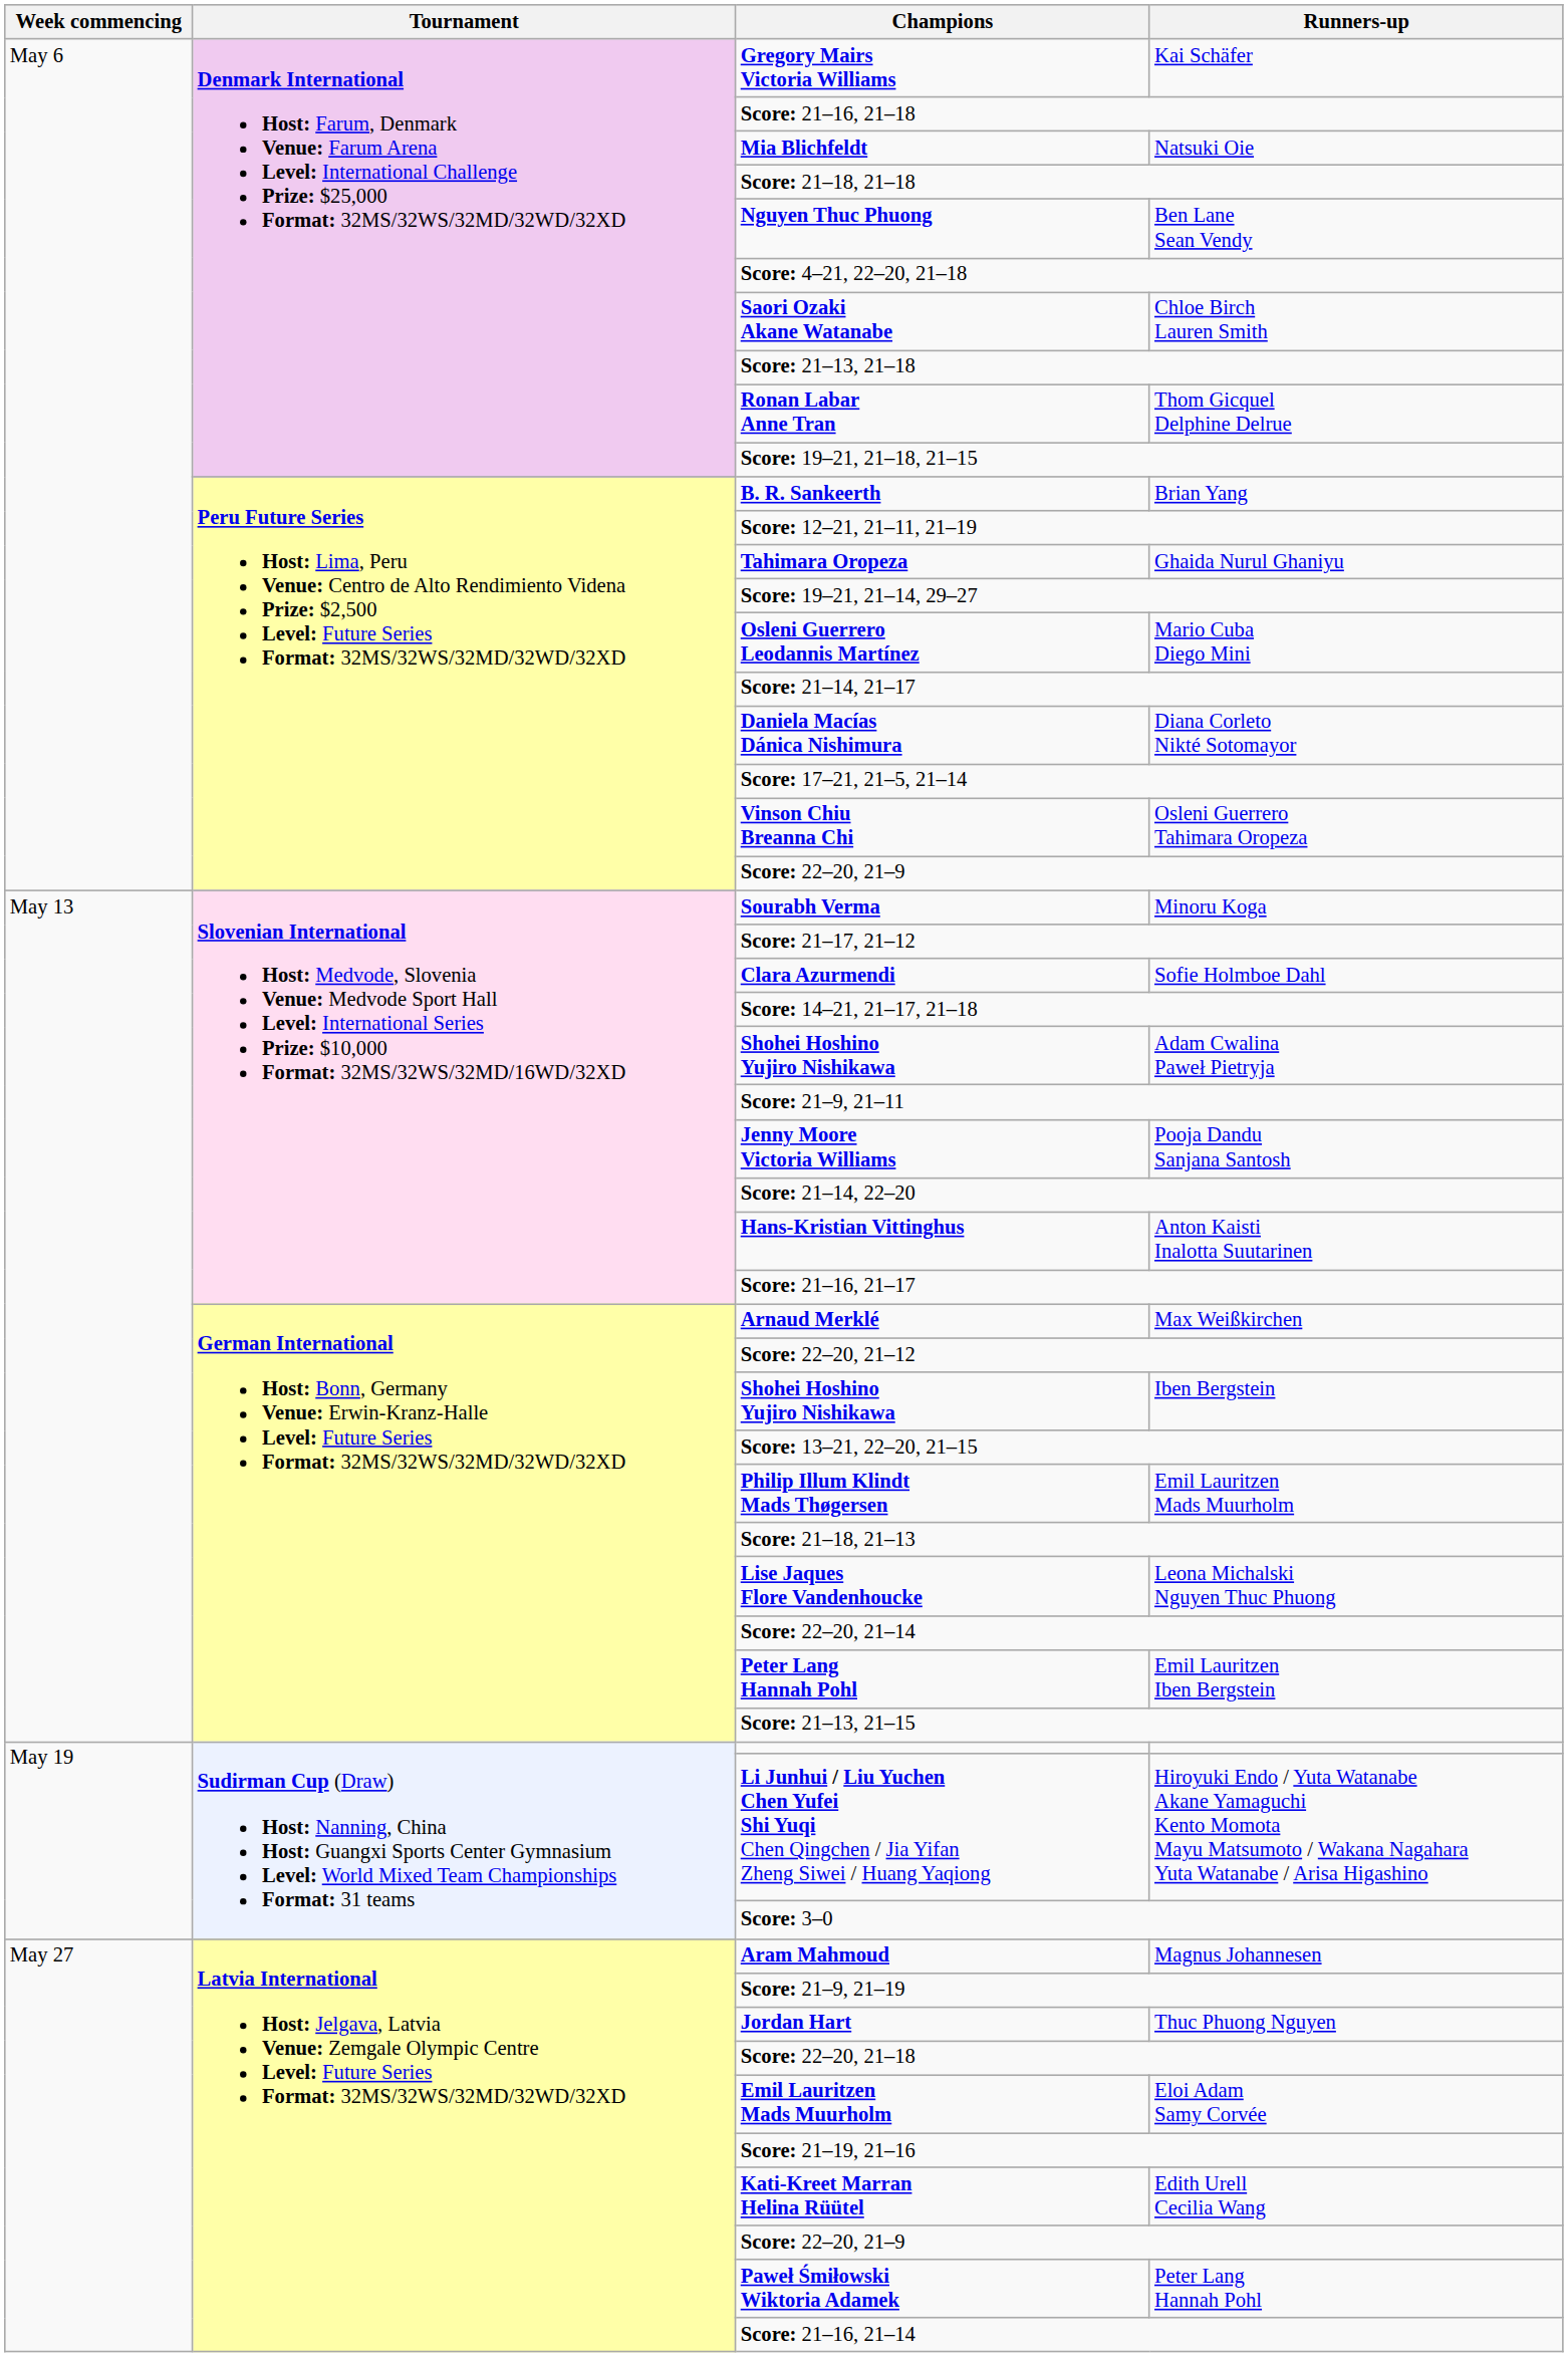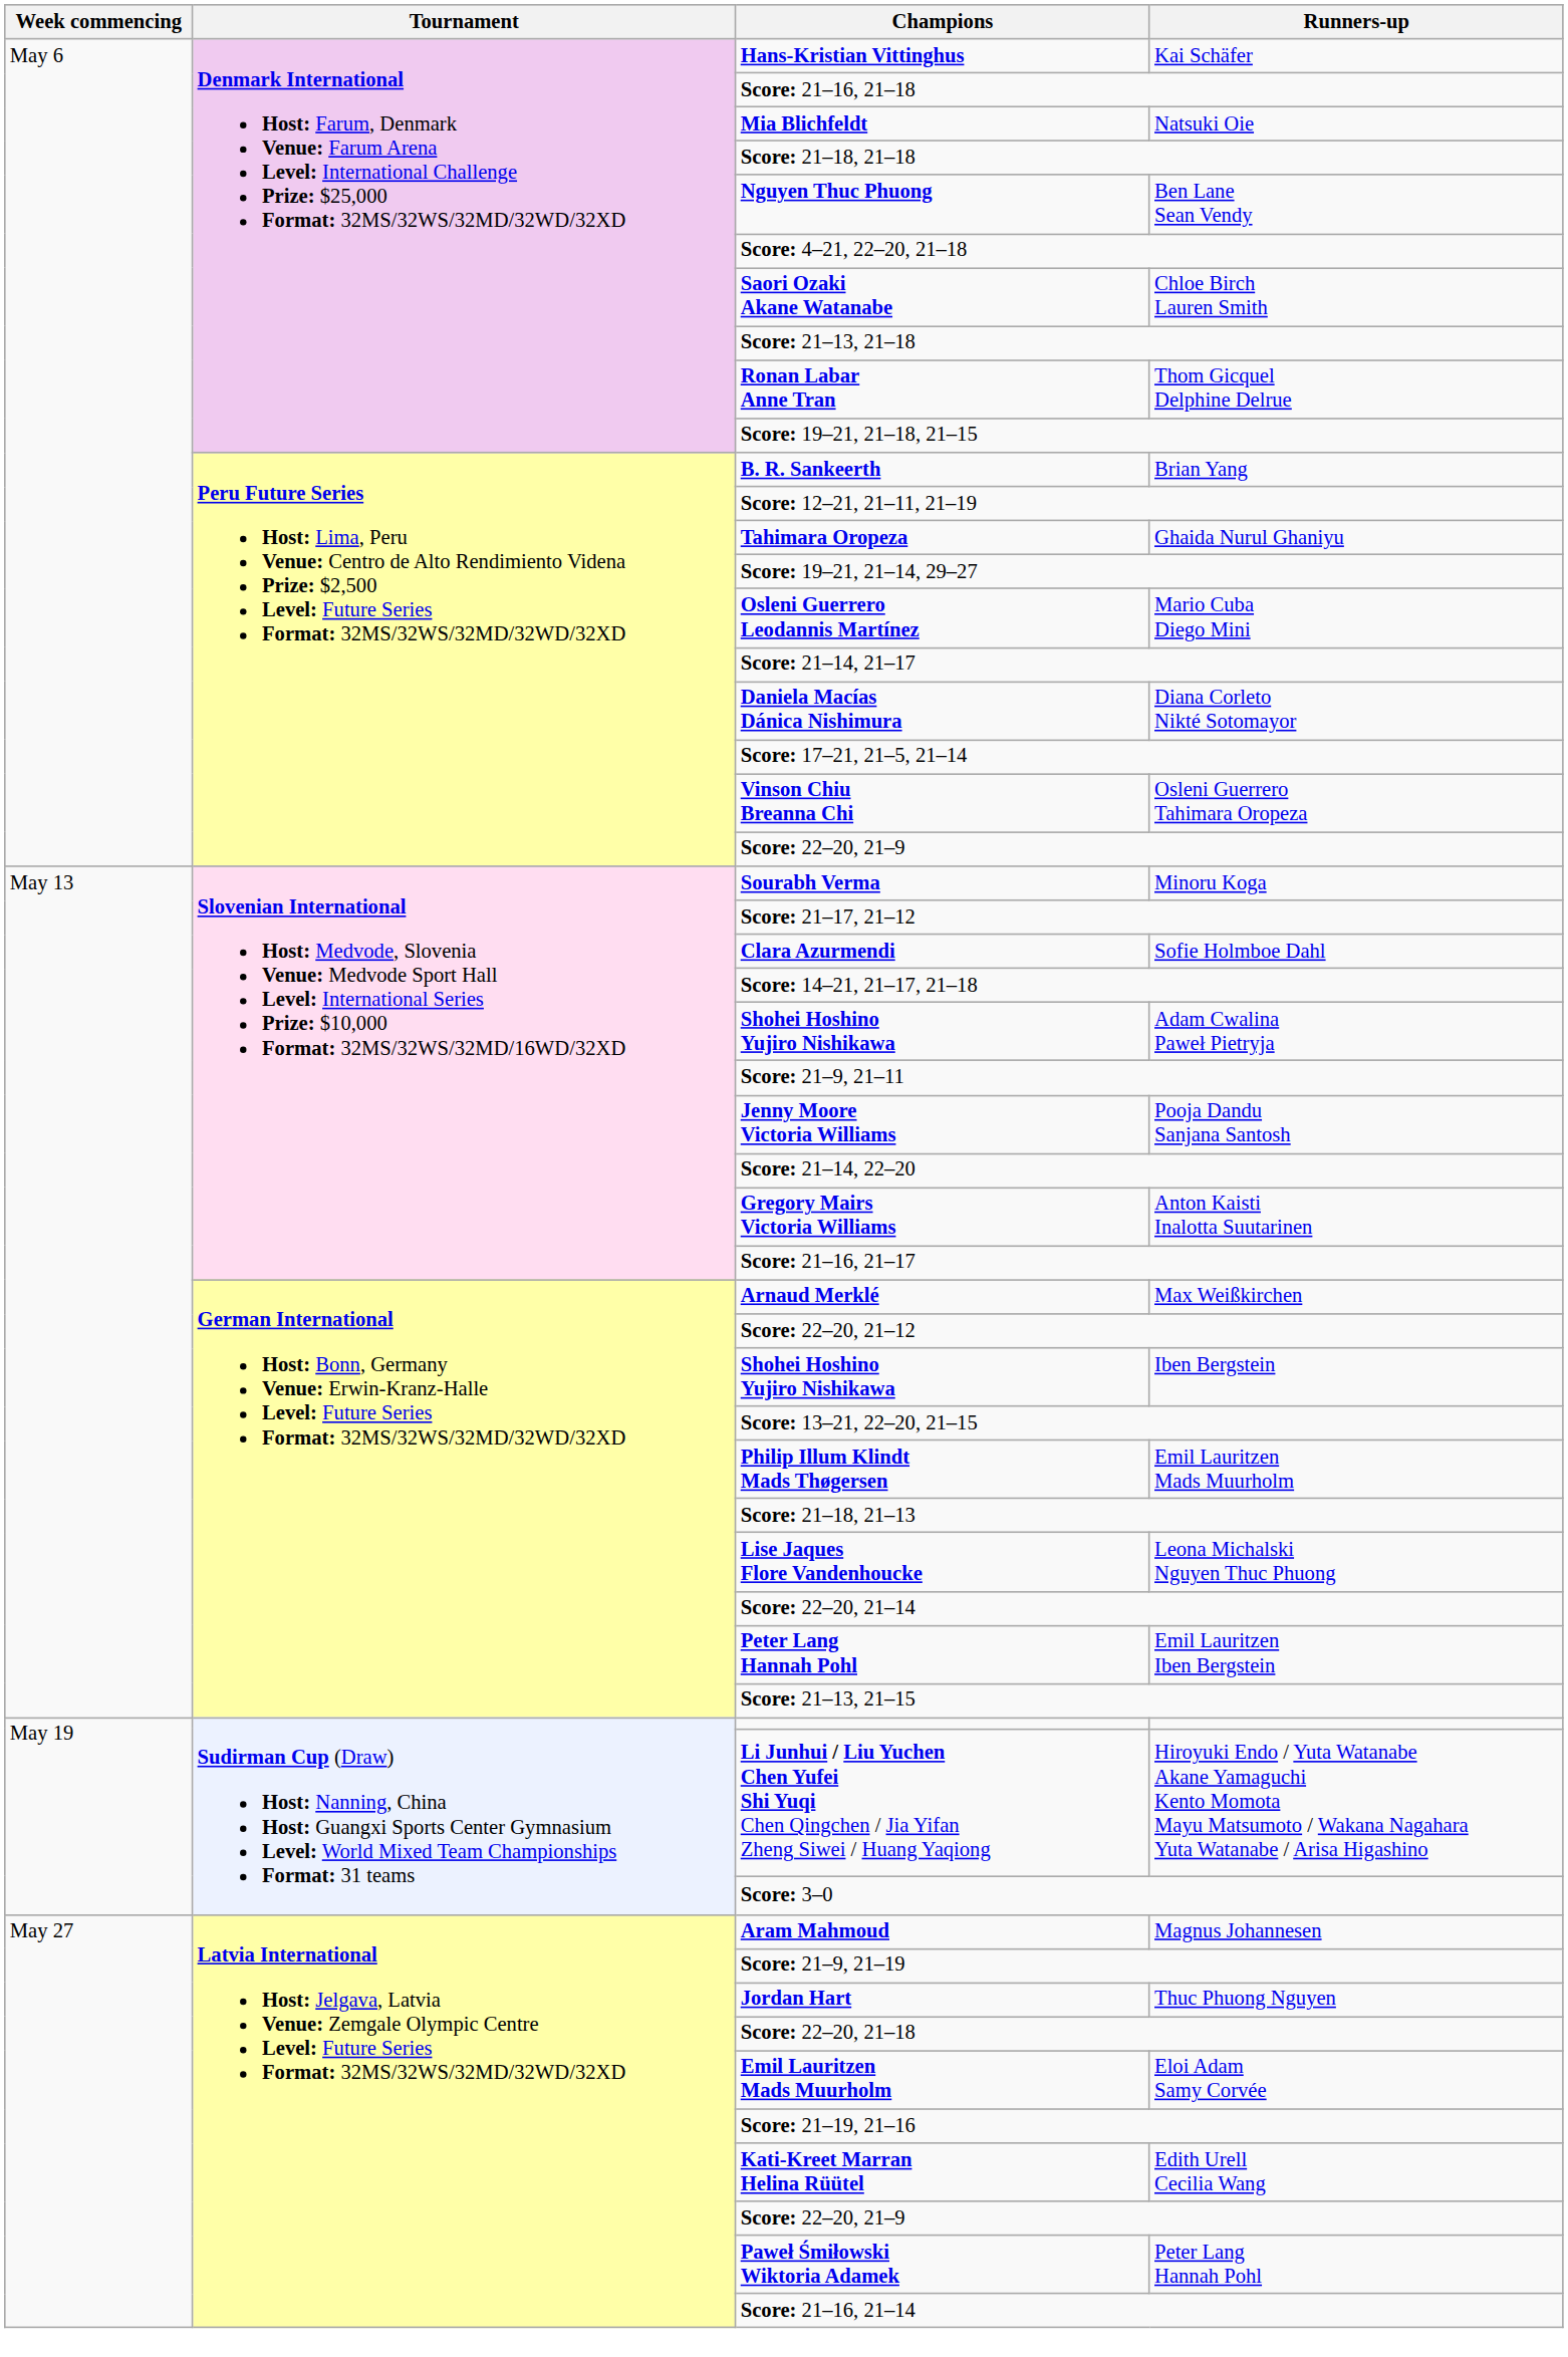 <table class=wikitable style=font-size:80%>
 <tr>
 <th width=110>Week commencing</th>
 <th width=330>Tournament</th>
 <th width=250>Champions</th>
 <th width=250>Runners-up</th>
 </tr>
 <tr valign=top>
 <td rowspan=20>May 6</td>
 <td style="background:#F0CAF0;" rowspan="10"><br><strong><a href='#'>Denmark International</a></strong><ul><li><strong>Host:</strong> <a href='#'>Farum</a>, Denmark</li><li><strong>Venue:</strong> <a href='#'>Farum Arena</a></li><li><strong>Level:</strong> <a href='#'>International Challenge</a></li><li><strong>Prize:</strong> $25,000</li><li><strong>Format:</strong> 32MS/32WS/32MD/32WD/32XD</li></ul></td>
-<td><strong> <a href='#'>Gregory Mairs</a><br> <a href='#'>Victoria Williams</a></strong></td>
+<td><strong> <a href='#'>Hans-Kristian Vittinghus</a></strong></td>
 <td> <a href='#'>Kai Schäfer</a></td>
 </tr>
 <tr>
 <td colspan=2><strong>Score:</strong> 21–16, 21–18</td>
 </tr>
 <tr valign=top>
 <td><strong> <a href='#'>Mia Blichfeldt</a></strong></td>
 <td> <a href='#'>Natsuki Oie</a></td>
 </tr>
 <tr>
 <td colspan=2><strong>Score:</strong> 21–18, 21–18</td>
 </tr>
 <tr valign=top>
 <td><strong> <a href='#'>Nguyen Thuc Phuong</a></strong></td>
 <td> <a href='#'>Ben Lane</a><br> <a href='#'>Sean Vendy</a></td>
 </tr>
 <tr>
 <td colspan=2><strong>Score:</strong> 4–21, 22–20, 21–18</td>
 </tr>
 <tr valign=top>
 <td><strong> <a href='#'>Saori Ozaki</a><br> <a href='#'>Akane Watanabe</a></strong></td>
 <td> <a href='#'>Chloe Birch</a><br> <a href='#'>Lauren Smith</a></td>
 </tr>
 <tr>
 <td colspan=2><strong>Score:</strong> 21–13, 21–18</td>
 </tr>
 <tr valign=top>
 <td><strong> <a href='#'>Ronan Labar</a><br> <a href='#'>Anne Tran</a></strong></td>
 <td> <a href='#'>Thom Gicquel</a><br> <a href='#'>Delphine Delrue</a></td>
 </tr>
 <tr>
 <td colspan=2><strong>Score:</strong> 19–21, 21–18, 21–15</td>
 </tr>
 <tr valign=top>
 <td style="background:#FFFFA8;" rowspan="10"><br><strong><a href='#'>Peru Future Series</a></strong><ul><li><strong>Host:</strong> <a href='#'>Lima</a>, Peru</li><li><strong>Venue:</strong> Centro de Alto Rendimiento Videna</li><li><strong>Prize:</strong> $2,500</li><li><strong>Level:</strong> <a href='#'>Future Series</a></li><li><strong>Format:</strong> 32MS/32WS/32MD/32WD/32XD</li></ul></td>
 <td><strong> <a href='#'>B. R. Sankeerth</a></strong></td>
 <td> <a href='#'>Brian Yang</a></td>
 </tr>
 <tr>
 <td colspan=2><strong>Score:</strong> 12–21, 21–11, 21–19</td>
 </tr>
 <tr valign=top>
 <td><strong> <a href='#'>Tahimara Oropeza</a></strong></td>
 <td> <a href='#'>Ghaida Nurul Ghaniyu</a></td>
 </tr>
 <tr>
 <td colspan=2><strong>Score:</strong> 19–21, 21–14, 29–27</td>
 </tr>
 <tr valign=top>
 <td><strong> <a href='#'>Osleni Guerrero</a><br> <a href='#'>Leodannis Martínez</a></strong></td>
 <td> <a href='#'>Mario Cuba</a><br> <a href='#'>Diego Mini</a></td>
 </tr>
 <tr>
 <td colspan=2><strong>Score:</strong> 21–14, 21–17</td>
 </tr>
 <tr valign=top>
 <td><strong> <a href='#'>Daniela Macías</a><br> <a href='#'>Dánica Nishimura</a></strong></td>
 <td> <a href='#'>Diana Corleto</a><br> <a href='#'>Nikté Sotomayor</a></td>
 </tr>
 <tr>
 <td colspan=2><strong>Score:</strong> 17–21, 21–5, 21–14</td>
 </tr>
 <tr valign=top>
 <td><strong> <a href='#'>Vinson Chiu</a><br> <a href='#'>Breanna Chi</a></strong></td>
 <td> <a href='#'>Osleni Guerrero</a><br> <a href='#'>Tahimara Oropeza</a></td>
 </tr>
 <tr>
 <td colspan=2><strong>Score:</strong> 22–20, 21–9</td>
 </tr>
 <tr valign=top>
 <td rowspan=20>May 13</td>
 <td style="background:#FFDDF1;" rowspan="10"><br><strong><a href='#'>Slovenian International</a></strong><ul><li><strong>Host:</strong> <a href='#'>Medvode</a>, Slovenia</li><li><strong>Venue:</strong> Medvode Sport Hall</li><li><strong>Level:</strong> <a href='#'>International Series</a></li><li><strong>Prize:</strong> $10,000</li><li><strong>Format:</strong> 32MS/32WS/32MD/16WD/32XD</li></ul></td>
 <td><strong> <a href='#'>Sourabh Verma</a></strong></td>
 <td> <a href='#'>Minoru Koga</a></td>
 </tr>
 <tr>
 <td colspan=2><strong>Score:</strong> 21–17, 21–12</td>
 </tr>
 <tr valign=top>
 <td><strong> <a href='#'>Clara Azurmendi</a></strong></td>
 <td> <a href='#'>Sofie Holmboe Dahl</a></td>
 </tr>
 <tr>
 <td colspan=2><strong>Score:</strong> 14–21, 21–17, 21–18</td>
 </tr>
 <tr valign=top>
 <td><strong> <a href='#'>Shohei Hoshino</a><br> <a href='#'>Yujiro Nishikawa</a></strong></td>
 <td> <a href='#'>Adam Cwalina</a><br> <a href='#'>Paweł Pietryja</a></td>
 </tr>
 <tr>
 <td colspan=2><strong>Score:</strong> 21–9, 21–11</td>
 </tr>
 <tr valign=top>
 <td><strong> <a href='#'>Jenny Moore</a><br> <a href='#'>Victoria Williams</a></strong></td>
 <td> <a href='#'>Pooja Dandu</a><br> <a href='#'>Sanjana Santosh</a></td>
 </tr>
 <tr>
 <td colspan=2><strong>Score:</strong> 21–14, 22–20</td>
 </tr>
 <tr valign=top>
-<td><strong> <a href='#'>Hans-Kristian Vittinghus</a></strong></td>
+<td><strong> <a href='#'>Gregory Mairs</a><br> <a href='#'>Victoria Williams</a></strong></td>
 <td> <a href='#'>Anton Kaisti</a><br> <a href='#'>Inalotta Suutarinen</a></td>
 </tr>
 <tr>
 <td colspan=2><strong>Score:</strong> 21–16, 21–17</td>
 </tr>
 <tr valign=top>
 <td style="background:#FFFFA8;" rowspan="10"><br><strong><a href='#'>German International</a></strong><ul><li><strong>Host:</strong> <a href='#'>Bonn</a>, Germany</li><li><strong>Venue:</strong> Erwin-Kranz-Halle</li><li><strong>Level:</strong> <a href='#'>Future Series</a></li><li><strong>Format:</strong> 32MS/32WS/32MD/32WD/32XD</li></ul></td>
 <td><strong> <a href='#'>Arnaud Merklé</a></strong></td>
 <td> <a href='#'>Max Weißkirchen</a></td>
 </tr>
 <tr>
 <td colspan=2><strong>Score:</strong> 22–20, 21–12</td>
 </tr>
 <tr valign=top>
 <td><strong> <a href='#'>Shohei Hoshino</a><br> <a href='#'>Yujiro Nishikawa</a></strong></td>
 <td> <a href='#'>Iben Bergstein</a></td>
 </tr>
 <tr>
 <td colspan=2><strong>Score:</strong> 13–21, 22–20, 21–15</td>
 </tr>
 <tr valign=top>
 <td><strong> <a href='#'>Philip Illum Klindt</a><br> <a href='#'>Mads Thøgersen</a></strong></td>
 <td> <a href='#'>Emil Lauritzen</a><br> <a href='#'>Mads Muurholm</a></td>
 </tr>
 <tr>
 <td colspan=2><strong>Score:</strong> 21–18, 21–13</td>
 </tr>
 <tr valign=top>
 <td><strong> <a href='#'>Lise Jaques</a><br> <a href='#'>Flore Vandenhoucke</a></strong></td>
 <td> <a href='#'>Leona Michalski</a><br> <a href='#'>Nguyen Thuc Phuong</a></td>
 </tr>
 <tr>
 <td colspan=2><strong>Score:</strong> 22–20, 21–14</td>
 </tr>
 <tr valign=top>
 <td><strong> <a href='#'>Peter Lang</a><br> <a href='#'>Hannah Pohl</a></strong></td>
 <td> <a href='#'>Emil Lauritzen</a><br> <a href='#'>Iben Bergstein</a></td>
 </tr>
 <tr>
 <td colspan=2><strong>Score:</strong> 21–13, 21–15</td>
 </tr>
 <tr valign=top>
 <td rowspan=3>May 19</td>
 <td rowspan=3 style="background:#ECF2FF;"><br><strong><a href='#'>Sudirman Cup</a></strong> (<a href='#'>Draw</a>)<ul><li><strong>Host:</strong> <a href='#'>Nanning</a>, China</li><li><strong>Host:</strong> Guangxi Sports Center Gymnasium</li><li><strong>Level:</strong> <a href='#'>World Mixed Team Championships</a></li><li><strong>Format:</strong> 31 teams</li></ul></td>
 <td><strong></strong></td>
 <td></td>
 </tr>
 <tr>
 <td><strong><a href='#'>Li Junhui</a> / <a href='#'>Liu Yuchen</a></strong> <br> <strong><a href='#'>Chen Yufei</a></strong> <br> <strong><a href='#'>Shi Yuqi</a></strong> <br> <a href='#'>Chen Qingchen</a> / <a href='#'>Jia Yifan</a> <br> <a href='#'>Zheng Siwei</a> / <a href='#'>Huang Yaqiong</a></td>
 <td><a href='#'>Hiroyuki Endo</a> / <a href='#'>Yuta Watanabe</a> <br> <a href='#'>Akane Yamaguchi</a> <br> <a href='#'>Kento Momota</a> <br> <a href='#'>Mayu Matsumoto</a> / <a href='#'>Wakana Nagahara</a> <br> <a href='#'>Yuta Watanabe</a> / <a href='#'>Arisa Higashino</a></td>
 </tr>
 <tr>
 <td colspan=2><strong>Score:</strong> 3–0</td>
 </tr>
 <tr valign=top>
 <td rowspan=10>May 27</td>
 <td style="background:#FFFFA8;" rowspan="10"><br><strong><a href='#'>Latvia International</a></strong><ul><li><strong>Host:</strong> <a href='#'>Jelgava</a>, Latvia</li><li><strong>Venue:</strong> Zemgale Olympic Centre</li><li><strong>Level:</strong> <a href='#'>Future Series</a></li><li><strong>Format:</strong> 32MS/32WS/32MD/32WD/32XD</li></ul></td>
 <td><strong> <a href='#'>Aram Mahmoud</a></strong></td>
 <td> <a href='#'>Magnus Johannesen</a></td>
 </tr>
 <tr>
 <td colspan=2><strong>Score:</strong> 21–9, 21–19</td>
 </tr>
 <tr valign=top>
 <td><strong> <a href='#'>Jordan Hart</a></strong></td>
 <td> <a href='#'>Thuc Phuong Nguyen</a></td>
 </tr>
 <tr>
 <td colspan=2><strong>Score:</strong> 22–20, 21–18</td>
 </tr>
 <tr valign=top>
 <td><strong> <a href='#'>Emil Lauritzen</a><br> <a href='#'>Mads Muurholm</a></strong></td>
 <td> <a href='#'>Eloi Adam</a><br> <a href='#'>Samy Corvée</a></td>
 </tr>
 <tr>
 <td colspan=2><strong>Score:</strong> 21–19, 21–16</td>
 </tr>
 <tr valign=top>
 <td><strong> <a href='#'>Kati-Kreet Marran</a><br> <a href='#'>Helina Rüütel</a></strong></td>
 <td> <a href='#'>Edith Urell</a><br> <a href='#'>Cecilia Wang</a></td>
 </tr>
 <tr>
 <td colspan=2><strong>Score:</strong> 22–20, 21–9</td>
 </tr>
 <tr valign=top>
 <td><strong> <a href='#'>Paweł Śmiłowski</a><br> <a href='#'>Wiktoria Adamek</a></strong></td>
 <td> <a href='#'>Peter Lang</a><br> <a href='#'>Hannah Pohl</a></td>
 </tr>
 <tr>
 <td colspan=2><strong>Score:</strong> 21–16, 21–14</td>
 </tr>
 </table>
